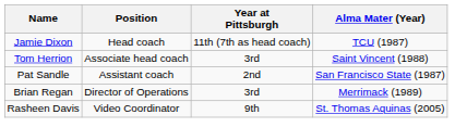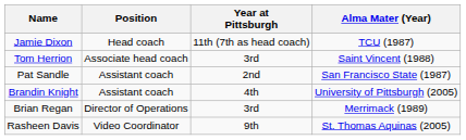 <table class="wikitable">
 <tr>
 <th>Name</th>
 <th>Position</th>
 <th>Year at <br> Pittsburgh</th>
 <th><a href='#'>Alma Mater</a> (Year)</th>
 </tr>
 <tr align="center">
 <td><a href='#'>Jamie Dixon</a></td>
 <td>Head coach</td>
 <td>11th (7th as head coach)</td>
 <td><a href='#'>TCU</a> (1987)</td>
 </tr>
 <tr align="center">
 <td><a href='#'>Tom Herrion</a></td>
 <td>Associate head coach</td>
 <td>3rd</td>
 <td><a href='#'>Saint Vincent</a> (1988)</td>
 </tr>
 <tr align="center">
 <td>Pat Sandle</td>
 <td>Assistant coach</td>
 <td>2nd</td>
 <td><a href='#'>San Francisco State</a> (1987)</td>
 </tr>
 <tr align="center">
+<td><a href='#'>Brandin Knight</a></td>
+<td>Assistant coach</td>
+<td>4th</td>
+<td><a href='#'>University of Pittsburgh</a> (2005)</td>
+</tr>
+<tr align="center">
 <td>Brian Regan</td>
 <td>Director of Operations</td>
 <td>3rd</td>
 <td><a href='#'>Merrimack</a> (1989)</td>
 </tr>
 <tr align="center">
 <td>Rasheen Davis</td>
 <td>Video Coordinator</td>
 <td>9th</td>
 <td><a href='#'>St. Thomas Aquinas</a> (2005)</td>
 </tr>
 </table>
